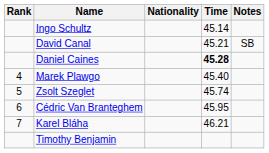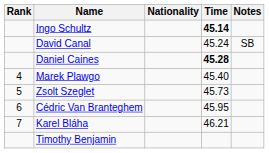 <table class="wikitable sortable" style="text-align:center">
 <tr>
 <th>Rank</th>
 <th>Name</th>
 <th>Nationality</th>
 <th>Time</th>
 <th>Notes</th>
 </tr>
 <tr>
 <td></td>
 <td align=left><a href='#'>Ingo Schultz</a></td>
 <td align=left></td>
-<td>45.14</td>
+<td><strong>45.14</strong></td>
 <td></td>
 </tr>
 <tr>
 <td></td>
 <td align=left><a href='#'>David Canal</a></td>
 <td align=left></td>
-<td>45.21</td>
+<td>45.24</td>
 <td>SB</td>
 </tr>
 <tr>
 <td></td>
 <td align=left><a href='#'>Daniel Caines</a></td>
 <td align=left></td>
 <td><strong>45.28</strong></td>
 <td></td>
 </tr>
 <tr>
 <td>4</td>
 <td align=left><a href='#'>Marek Plawgo</a></td>
 <td align=left></td>
 <td>45.40</td>
 <td></td>
 </tr>
 <tr>
 <td>5</td>
 <td align=left><a href='#'>Zsolt Szeglet</a></td>
 <td align=left></td>
-<td>45.74</td>
+<td>45.73</td>
 <td></td>
 </tr>
 <tr>
 <td>6</td>
 <td align=left><a href='#'>Cédric Van Branteghem</a></td>
 <td align=left></td>
 <td>45.95</td>
 <td></td>
 </tr>
 <tr>
 <td>7</td>
 <td align=left><a href='#'>Karel Bláha</a></td>
 <td align=left></td>
 <td>46.21</td>
 <td></td>
 </tr>
 <tr>
 <td></td>
 <td align=left><a href='#'>Timothy Benjamin</a></td>
 <td align=left></td>
 <td></td>
 <td></td>
 </tr>
 </table>
